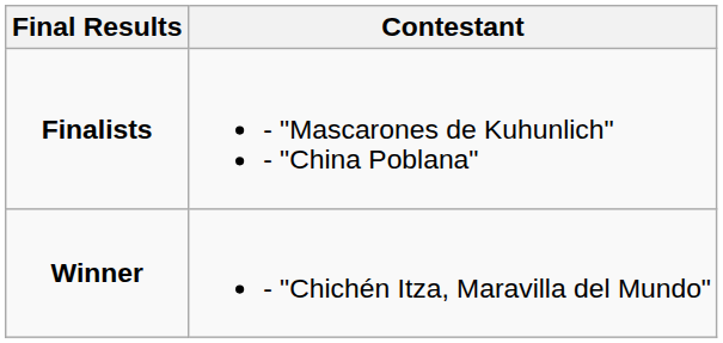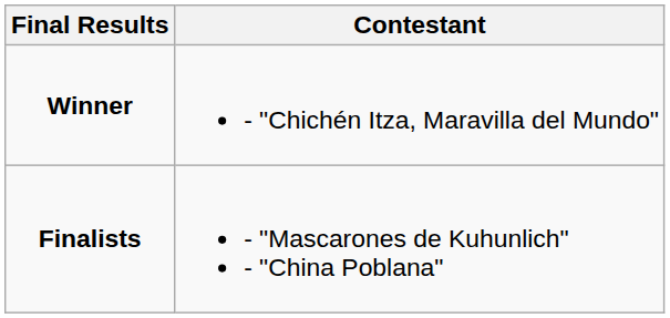 <table class="wikitable">
 <tr>
 <th>Final Results</th>
 <th>Contestant</th>
 </tr>
 <tr>
+<td align="center"><strong>Winner</strong></td>
+<td><br><ul><li><strong></strong> - "Chichén Itza, Maravilla del Mundo"</li></ul></td>
+</tr>
+<tr>
 <td align="center"><strong>Finalists</strong></td>
 <td><br><ul><li><strong></strong> - "Mascarones de Kuhunlich"</li><li><strong></strong> - "China Poblana"</li></ul></td>
 </tr>
-<tr>
-<td align="center"><strong>Winner</strong></td>
-<td><br><ul><li><strong></strong> - "Chichén Itza, Maravilla del Mundo"</li></ul></td>
-</tr>
 </table>
